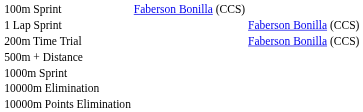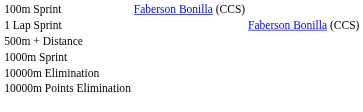 <table>
 <tr>
 <td>100m Sprint</td>
 <td><a href='#'>Faberson Bonilla</a> (CCS)</td>
 <td></td>
 <td></td>
 </tr>
 <tr>
 <td>1 Lap Sprint</td>
-<td></td>
-<td><a href='#'>Faberson Bonilla</a> (CCS)</td>
-<td></td>
-</tr>
-<tr>
-<td>200m Time Trial</td>
 <td></td>
 <td><a href='#'>Faberson Bonilla</a> (CCS)</td>
 <td></td>
 </tr>
 <tr>
 <td>500m + Distance</td>
 <td></td>
 <td></td>
 <td></td>
 </tr>
 <tr>
 <td>1000m Sprint</td>
 <td></td>
 <td></td>
 <td></td>
 </tr>
 <tr>
 <td>10000m Elimination</td>
 <td></td>
 <td></td>
 <td></td>
 </tr>
 <tr>
 <td>10000m Points Elimination</td>
 <td></td>
 <td></td>
 <td></td>
 </tr>
 </table>
